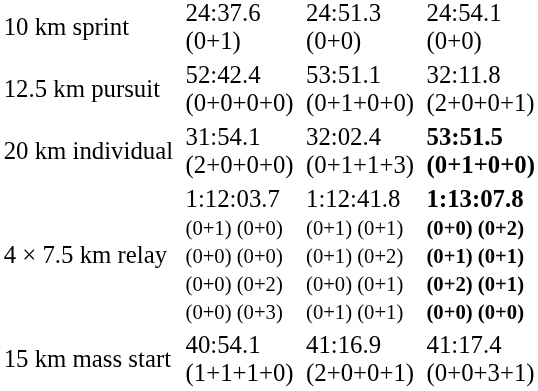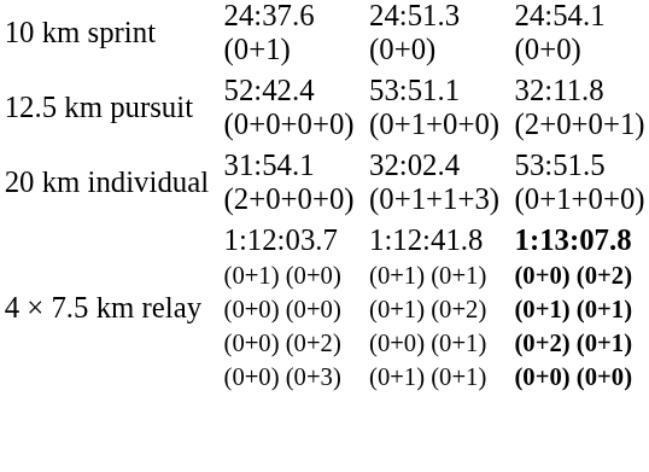 <table>
 <tr>
 <td>10 km sprint<br></td>
 <td></td>
 <td>24:37.6<br>(0+1)</td>
 <td></td>
 <td>24:51.3<br>(0+0)</td>
 <td></td>
 <td>24:54.1<br>(0+0)</td>
 </tr>
 <tr>
 <td>12.5 km pursuit<br></td>
 <td></td>
 <td>52:42.4<br>(0+0+0+0)</td>
 <td></td>
 <td>53:51.1<br>(0+1+0+0)</td>
 <td></td>
 <td>32:11.8<br>(2+0+0+1)</td>
 </tr>
 <tr>
 <td>20 km individual<br></td>
 <td></td>
 <td>31:54.1<br>(2+0+0+0)</td>
 <td></td>
 <td>32:02.4<br>(0+1+1+3)</td>
 <td></td>
-<td><strong>53:51.5<br>(0+1+0+0)</strong></td>
+<td>53:51.5<br>(0+1+0+0)</td>
 </tr>
 <tr>
 <td>4 × 7.5 km relay<br></td>
 <td></td>
 <td>1:12:03.7<br><small>(0+1) (0+0)<br>(0+0) (0+0)<br>(0+0) (0+2)<br>(0+0) (0+3)</small></td>
 <td></td>
 <td>1:12:41.8<br><small>(0+1) (0+1)<br>(0+1) (0+2)<br>(0+0) (0+1)<br>(0+1) (0+1)</small></td>
 <td></td>
 <td><strong>1:13:07.8<br><small>(0+0) (0+2)<br>(0+1) (0+1)<br>(0+2) (0+1)<br>(0+0) (0+0)</small></strong></td>
 </tr>
-<tr>
-<td>15 km mass start<br></td>
-<td></td>
-<td>40:54.1<br>(1+1+1+0)</td>
-<td></td>
-<td>41:16.9<br>(2+0+0+1)</td>
-<td></td>
-<td>41:17.4<br>(0+0+3+1)</td>
-</tr>
 </table>
